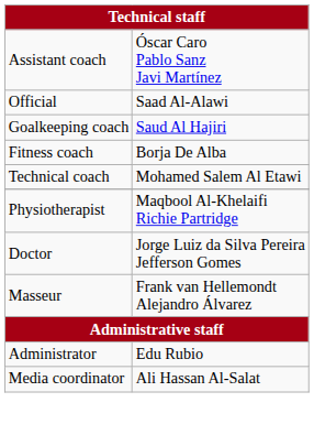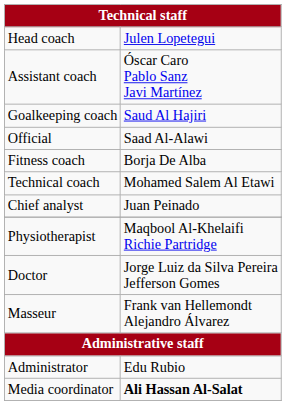 <table class="wikitable">
 <tr>
 <th colspan="2" style="color:#FFFFFF;background:#A60014">Technical staff</th>
+</tr>
+<tr>
+<td>Head coach</td>
+<td> <a href='#'>Julen Lopetegui</a></td>
 </tr>
 <tr>
 <td>Assistant coach</td>
 <td> Óscar Caro <br>  <a href='#'>Pablo Sanz</a> <br>  <a href='#'>Javi Martínez</a></td>
 </tr>
 <tr>
+<td>Goalkeeping coach</td>
+<td> <a href='#'>Saud Al Hajiri</a></td>
+</tr>
+<tr>
 <td>Official</td>
 <td> Saad Al-Alawi</td>
-</tr>
-<tr>
-<td>Goalkeeping coach</td>
-<td> <a href='#'>Saud Al Hajiri</a></td>
 </tr>
 <tr>
 <td>Fitness coach</td>
 <td> Borja De Alba <br></td>
 </tr>
 <tr>
 <td>Technical coach</td>
 <td> Mohamed Salem Al Etawi</td>
+</tr>
+<tr>
+<td>Chief analyst</td>
+<td> Juan Peinado</td>
 </tr>
 <tr>
 </tr>
 <tr>
 <td>Physiotherapist</td>
 <td> Maqbool Al-Khelaifi <br>  <a href='#'>Richie Partridge</a></td>
 </tr>
 <tr>
 <td>Doctor</td>
 <td> Jorge Luiz da Silva Pereira <br>  Jefferson Gomes</td>
 </tr>
 <tr>
 <td>Masseur</td>
 <td> Frank van Hellemondt <br>  Alejandro Álvarez</td>
 </tr>
 <tr>
 <th colspan="2" style="color:#FFFFFF;background:#A60014">Administrative staff</th>
 </tr>
 <tr>
 <td>Administrator</td>
 <td> Edu Rubio <br></td>
 </tr>
 <tr>
 <td>Media coordinator</td>
-<td> Ali Hassan Al-Salat</td>
+<td><strong> Ali Hassan Al-Salat</strong></td>
 </tr>
 </table>
